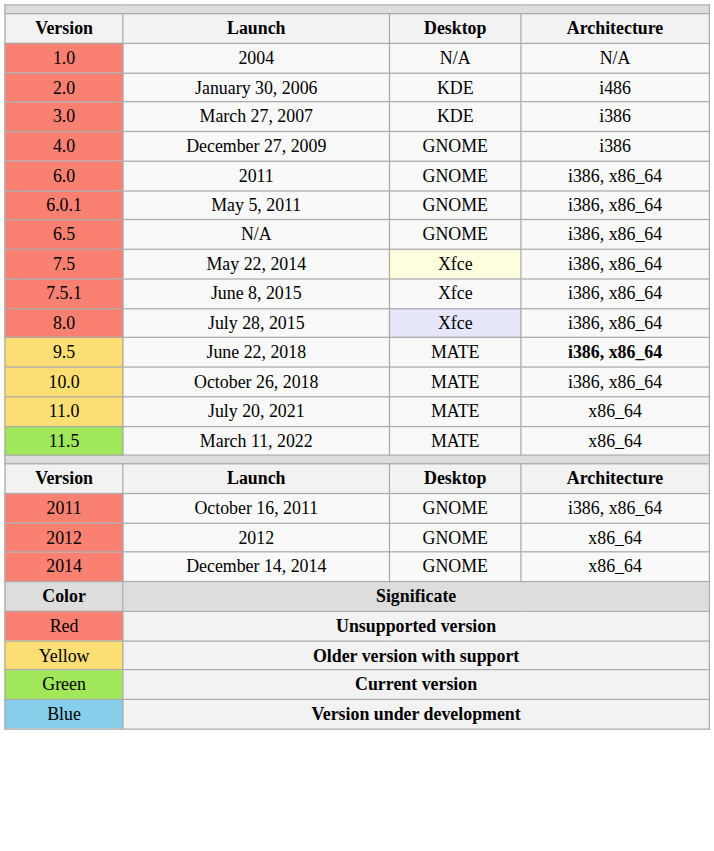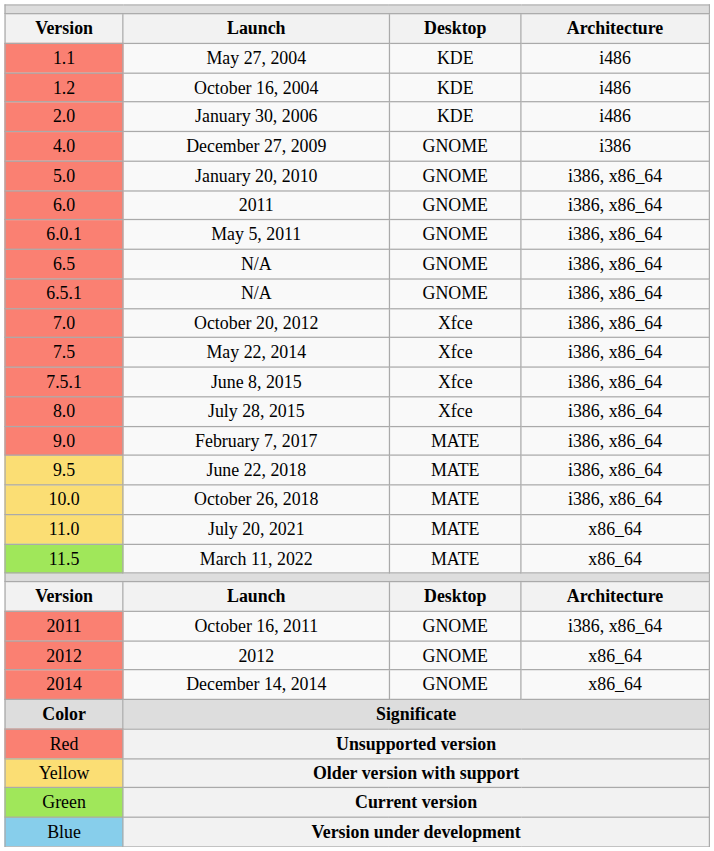 <table class="wikitable" style="float: right; width:45%; height:325px; text-align: center; font-size: 90%">
 <tr>
 <th colspan="4" style="background:#DDDDDD;"></th>
 </tr>
 <tr>
 <th>Version</th>
 <th>Launch</th>
 <th>Desktop</th>
 <th>Architecture</th>
 </tr>
 <tr>
-<td style="background-color:#FA8072">1.0</td>
-<td>2004</td>
-<td>N/A</td>
-<td>N/A</td>
+<td style="background-color:#FA8072">1.1</td>
+<td>May 27, 2004</td>
+<td>KDE</td>
+<td>i486</td>
+</tr>
+<tr>
+<td style="background-color:#FA8072">1.2</td>
+<td>October 16, 2004</td>
+<td>KDE</td>
+<td>i486</td>
 </tr>
 <tr>
 <td style="background-color:#FA8072">2.0</td>
 <td>January 30, 2006</td>
 <td>KDE</td>
 <td>i486</td>
 </tr>
 <tr>
-<td style="background-color:#FA8072">3.0</td>
-<td>March 27, 2007</td>
-<td>KDE</td>
-<td>i386</td>
-</tr>
-<tr>
 <td style="background-color:#FA8072">4.0</td>
 <td>December 27, 2009</td>
 <td>GNOME</td>
 <td>i386</td>
+</tr>
+<tr>
+<td style="background-color:#FA8072">5.0</td>
+<td>January 20, 2010</td>
+<td>GNOME</td>
+<td>i386, x86_64</td>
 </tr>
 <tr>
 <td style="background-color:#FA8072">6.0</td>
 <td>2011</td>
 <td>GNOME</td>
 <td>i386, x86_64</td>
 </tr>
 <tr>
 <td style="background-color:#FA8072">6.0.1</td>
 <td>May 5, 2011</td>
 <td>GNOME</td>
 <td>i386, x86_64</td>
 </tr>
 <tr>
 <td style="background-color:#FA8072">6.5</td>
 <td>N/A</td>
 <td>GNOME</td>
 <td>i386, x86_64</td>
 </tr>
 <tr>
+<td style="background-color:#FA8072">6.5.1</td>
+<td>N/A</td>
+<td>GNOME</td>
+<td>i386, x86_64</td>
+</tr>
+<tr>
+<td style="background-color:#FA8072">7.0</td>
+<td>October 20, 2012</td>
+<td>Xfce</td>
+<td>i386, x86_64</td>
+</tr>
+<tr>
 <td style="background-color:#FA8072">7.5</td>
 <td>May 22, 2014</td>
-<td style="background: lightyellow;">Xfce</td>
+<td>Xfce</td>
 <td>i386, x86_64</td>
 </tr>
 <tr>
 <td style="background-color:#FA8072">7.5.1</td>
 <td>June 8, 2015</td>
 <td>Xfce</td>
 <td>i386, x86_64</td>
 </tr>
 <tr>
 <td style="background-color:#FA8072">8.0</td>
 <td>July 28, 2015</td>
-<td style="background: lavender;">Xfce</td>
+<td>Xfce</td>
+<td>i386, x86_64</td>
+</tr>
+<tr>
+<td style="background-color:#FA8072">9.0</td>
+<td>February 7, 2017</td>
+<td>MATE</td>
 <td>i386, x86_64</td>
 </tr>
 <tr>
 <td style="background-color:#FBDE74">9.5</td>
 <td>June 22, 2018</td>
 <td>MATE</td>
-<td><strong>i386, x86_64</strong></td>
+<td>i386, x86_64</td>
 </tr>
 <tr>
 <td style="background-color:#FBDE74">10.0</td>
 <td>October 26, 2018</td>
 <td>MATE</td>
 <td>i386, x86_64</td>
 </tr>
 <tr>
 <td style="background-color:#FBDE74">11.0</td>
 <td>July 20, 2021</td>
 <td>MATE</td>
 <td>x86_64</td>
 </tr>
 <tr>
 <td style="background-color:#A0E75A">11.5</td>
 <td>March 11, 2022</td>
 <td>MATE</td>
 <td>x86_64</td>
 </tr>
 <tr>
 <th colspan="4" style="background:#DDDDDD;"></th>
 </tr>
 <tr>
 <th>Version</th>
 <th>Launch</th>
 <th>Desktop</th>
 <th>Architecture</th>
 </tr>
 <tr>
 <td style="background-color:#FA8072">2011</td>
 <td>October 16, 2011</td>
 <td>GNOME</td>
 <td>i386, x86_64</td>
 </tr>
 <tr>
 <td style="background-color:#FA8072">2012</td>
 <td>2012</td>
 <td>GNOME</td>
 <td>x86_64</td>
 </tr>
 <tr>
 <td style="background-color:#FA8072">2014</td>
 <td>December 14, 2014</td>
 <td>GNOME</td>
 <td>x86_64</td>
 </tr>
 <tr>
 <th colspan="1" style="background:#DDDDDD;">Color</th>
 <th colspan="3" style="background:#DDDDDD;">Significate</th>
 </tr>
 <tr>
 <td colspan="1" style="background-color:#FA8072;">Red</td>
 <th colspan="3">Unsupported version</th>
 </tr>
 <tr>
 <td colspan="1" style="background-color:#FBDE74;">Yellow</td>
 <th colspan="3">Older version with support</th>
 </tr>
 <tr>
 <td colspan="1" style="background-color:#A0E75A;">Green</td>
 <th colspan="3">Current version</th>
 </tr>
 <tr>
 <td colspan="1" style="background-color:#87CEEB;">Blue</td>
 <th colspan="3">Version under development</th>
 </tr>
 </table>
